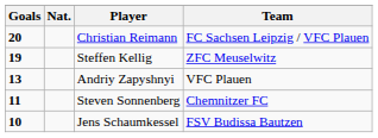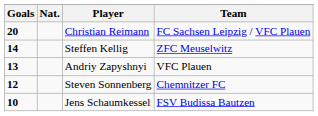 <table class="wikitable">
 <tr align="center" bgcolor="#dfdfdf">
 </tr>
 <tr>
 <th>Goals</th>
 <th>Nat.</th>
 <th>Player</th>
 <th>Team</th>
 </tr>
 <tr>
 <td><strong>20</strong></td>
 <td></td>
 <td><a href='#'>Christian Reimann</a></td>
 <td><a href='#'>FC Sachsen Leipzig</a> / <a href='#'>VFC Plauen</a></td>
 </tr>
 <tr>
-<td><strong>19</strong></td>
+<td><strong>14</strong></td>
 <td></td>
 <td>Steffen Kellig</td>
 <td><a href='#'>ZFC Meuselwitz</a></td>
 </tr>
 <tr>
 <td><strong>13</strong></td>
 <td></td>
 <td>Andriy Zapyshnyi</td>
 <td>VFC Plauen</td>
 </tr>
 <tr>
-<td><strong>11</strong></td>
+<td><strong>12</strong></td>
 <td></td>
 <td>Steven Sonnenberg</td>
 <td><a href='#'>Chemnitzer FC</a></td>
 </tr>
 <tr>
 <td><strong>10</strong></td>
 <td></td>
 <td>Jens Schaumkessel</td>
 <td><a href='#'>FSV Budissa Bautzen</a></td>
 </tr>
 </table>
